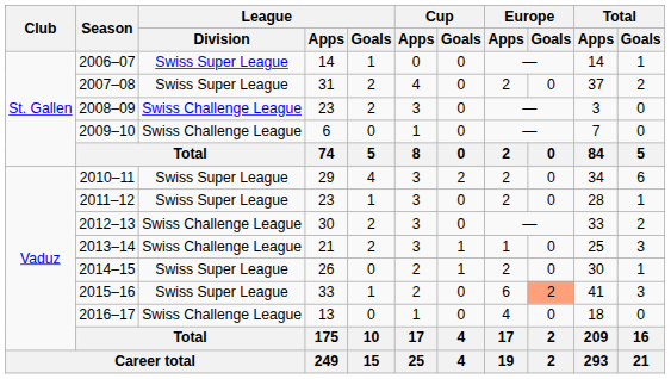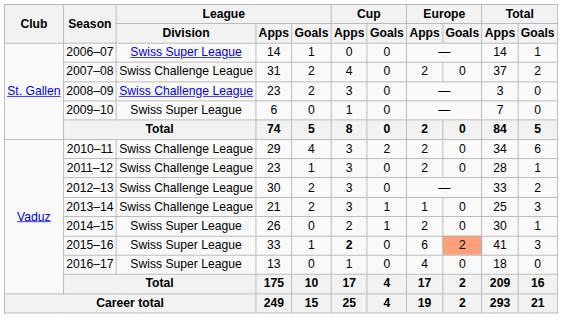 <table class="wikitable" style="text-align:center">
 <tr>
 <th rowspan="2">Club</th>
 <th rowspan="2">Season</th>
 <th colspan="3">League</th>
 <th colspan="2">Cup</th>
 <th colspan="2">Europe</th>
 <th colspan="2">Total</th>
 </tr>
 <tr>
 <th>Division</th>
 <th>Apps</th>
 <th>Goals</th>
 <th>Apps</th>
 <th>Goals</th>
 <th>Apps</th>
 <th>Goals</th>
 <th>Apps</th>
 <th>Goals</th>
 </tr>
 <tr>
 <td rowspan="5"><a href='#'>St. Gallen</a></td>
 <td>2006–07</td>
 <td><a href='#'>Swiss Super League</a></td>
 <td>14</td>
 <td>1</td>
 <td>0</td>
 <td>0</td>
 <td colspan="2">—</td>
 <td>14</td>
 <td>1</td>
 </tr>
 <tr>
 <td>2007–08</td>
-<td>Swiss Super League</td>
+<td>Swiss Challenge League</td>
 <td>31</td>
 <td>2</td>
 <td>4</td>
 <td>0</td>
 <td>2</td>
 <td>0</td>
 <td>37</td>
 <td>2</td>
 </tr>
 <tr>
 <td>2008–09</td>
 <td><a href='#'>Swiss Challenge League</a></td>
 <td>23</td>
 <td>2</td>
 <td>3</td>
 <td>0</td>
 <td colspan="2">—</td>
 <td>3</td>
 <td>0</td>
 </tr>
 <tr>
 <td>2009–10</td>
-<td>Swiss Challenge League</td>
+<td>Swiss Super League</td>
 <td>6</td>
 <td>0</td>
 <td>1</td>
 <td>0</td>
 <td colspan="2">—</td>
 <td>7</td>
 <td>0</td>
 </tr>
 <tr>
 <th colspan="2">Total</th>
 <th>74</th>
 <th>5</th>
 <th>8</th>
 <th>0</th>
 <th>2</th>
 <th>0</th>
 <th>84</th>
 <th>5</th>
 </tr>
 <tr>
 <td rowspan="8"><a href='#'>Vaduz</a></td>
 <td>2010–11</td>
-<td>Swiss Super League</td>
+<td>Swiss Challenge League</td>
 <td>29</td>
 <td>4</td>
 <td>3</td>
 <td>2</td>
 <td>2</td>
 <td>0</td>
 <td>34</td>
 <td>6</td>
 </tr>
 <tr>
 <td>2011–12</td>
-<td>Swiss Super League</td>
+<td>Swiss Challenge League</td>
 <td>23</td>
 <td>1</td>
 <td>3</td>
 <td>0</td>
 <td>2</td>
 <td>0</td>
 <td>28</td>
 <td>1</td>
 </tr>
 <tr>
 <td>2012–13</td>
 <td>Swiss Challenge League</td>
 <td>30</td>
 <td>2</td>
 <td>3</td>
 <td>0</td>
 <td colspan="2">—</td>
 <td>33</td>
 <td>2</td>
 </tr>
 <tr>
 <td>2013–14</td>
 <td>Swiss Challenge League</td>
 <td>21</td>
 <td>2</td>
 <td>3</td>
 <td>1</td>
 <td>1</td>
 <td>0</td>
 <td>25</td>
 <td>3</td>
 </tr>
 <tr>
 <td>2014–15</td>
 <td>Swiss Super League</td>
 <td>26</td>
 <td>0</td>
 <td>2</td>
 <td>1</td>
 <td>2</td>
 <td>0</td>
 <td>30</td>
 <td>1</td>
 </tr>
 <tr>
 <td>2015–16</td>
 <td>Swiss Super League</td>
 <td>33</td>
 <td>1</td>
-<td>2</td>
+<td><strong>2</strong></td>
 <td>0</td>
 <td>6</td>
 <td style="background: lightsalmon;">2</td>
 <td>41</td>
 <td>3</td>
 </tr>
 <tr>
 <td>2016–17</td>
-<td>Swiss Challenge League</td>
+<td>Swiss Super League</td>
 <td>13</td>
 <td>0</td>
 <td>1</td>
 <td>0</td>
 <td>4</td>
 <td>0</td>
 <td>18</td>
 <td>0</td>
 </tr>
 <tr>
 <th colspan="2">Total</th>
 <th>175</th>
 <th>10</th>
 <th>17</th>
 <th>4</th>
 <th>17</th>
 <th>2</th>
 <th>209</th>
 <th>16</th>
 </tr>
 <tr>
 <th colspan="3">Career total</th>
 <th>249</th>
 <th>15</th>
 <th>25</th>
 <th>4</th>
 <th>19</th>
 <th>2</th>
 <th>293</th>
 <th>21</th>
 </tr>
 </table>
